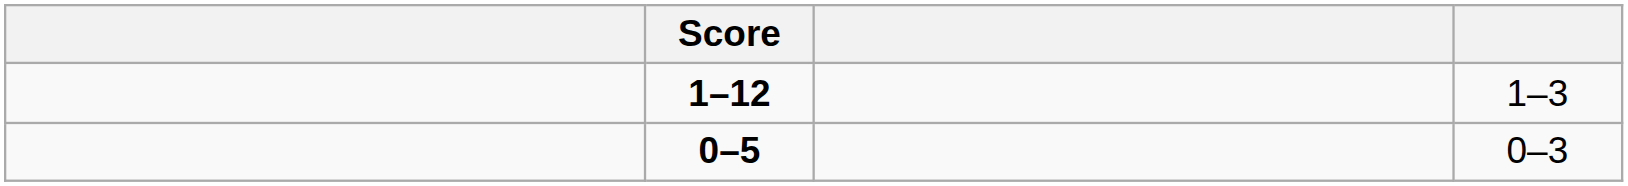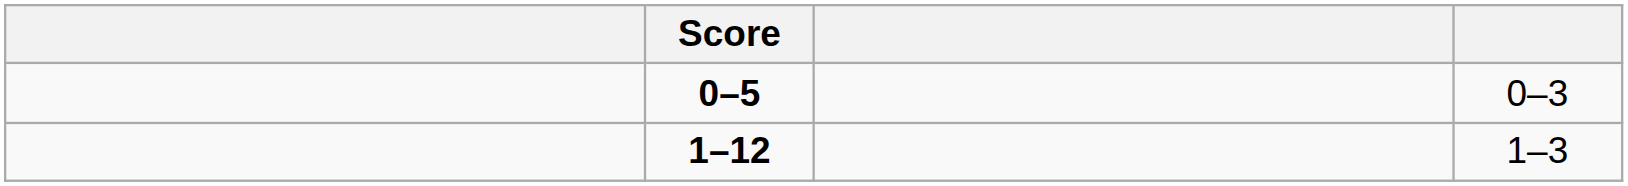 <table class="wikitable" style="text-align: center; ">
 <tr>
 <th align="right" width="270"></th>
 <th width="65">Score</th>
 <th align="left" width="270"></th>
 <th width="65"></th>
 </tr>
 <tr>
 <td align="left"></td>
+<td><strong>0–5</strong></td>
+<td align="left"><strong></strong></td>
+<td>0–3 <strong></strong></td>
+</tr>
+<tr>
+<td align="left"></td>
 <td><strong>1–12</strong></td>
 <td align="left"><strong></strong></td>
 <td>1–3 <strong></strong></td>
 </tr>
-<tr>
-<td align="left"></td>
-<td><strong>0–5</strong></td>
-<td align="left"><strong></strong></td>
-<td>0–3 <strong></strong></td>
-</tr>
 </table>
